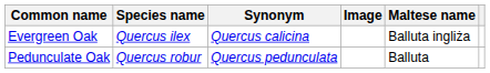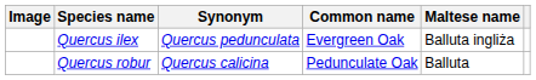 <table class="wikitable" style="background: white">
 <tr>
-<th>Common name</th>
+<th>Image</th>
 <th>Species name</th>
 <th>Synonym</th>
-<th>Image</th>
+<th>Common name</th>
 <th>Maltese name</th>
 <th></th>
 </tr>
 <tr>
+<td></td>
+<td><em><a href='#'>Quercus ilex</a></em></td>
+<td><em><a href='#'>Quercus pedunculata</a></em></td>
 <td><a href='#'>Evergreen Oak</a></td>
-<td><em><a href='#'>Quercus ilex</a></em></td>
-<td><em><a href='#'>Quercus calicina</a></em></td>
-<td></td>
 <td>Balluta ingliża</td>
 <td></td>
 </tr>
 <tr>
+<td></td>
+<td><em><a href='#'>Quercus robur</a></em></td>
+<td><em><a href='#'>Quercus calicina</a></em></td>
 <td><a href='#'>Pedunculate Oak</a></td>
-<td><em><a href='#'>Quercus robur</a></em></td>
-<td><em><a href='#'>Quercus pedunculata</a></em></td>
-<td></td>
 <td>Balluta</td>
 <td></td>
 </tr>
 </table>
